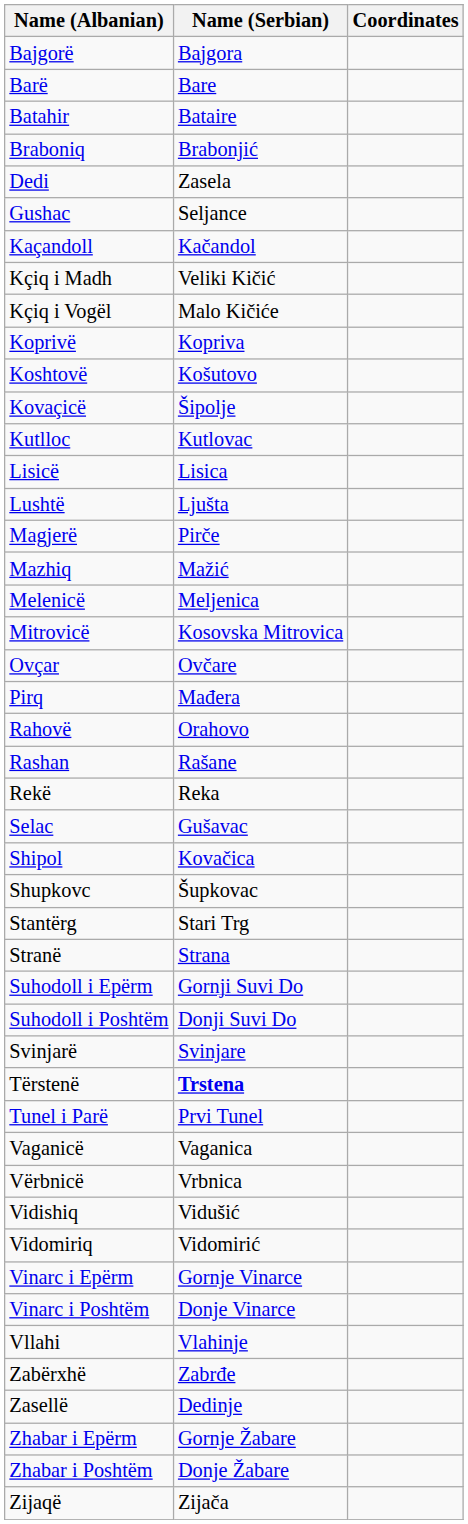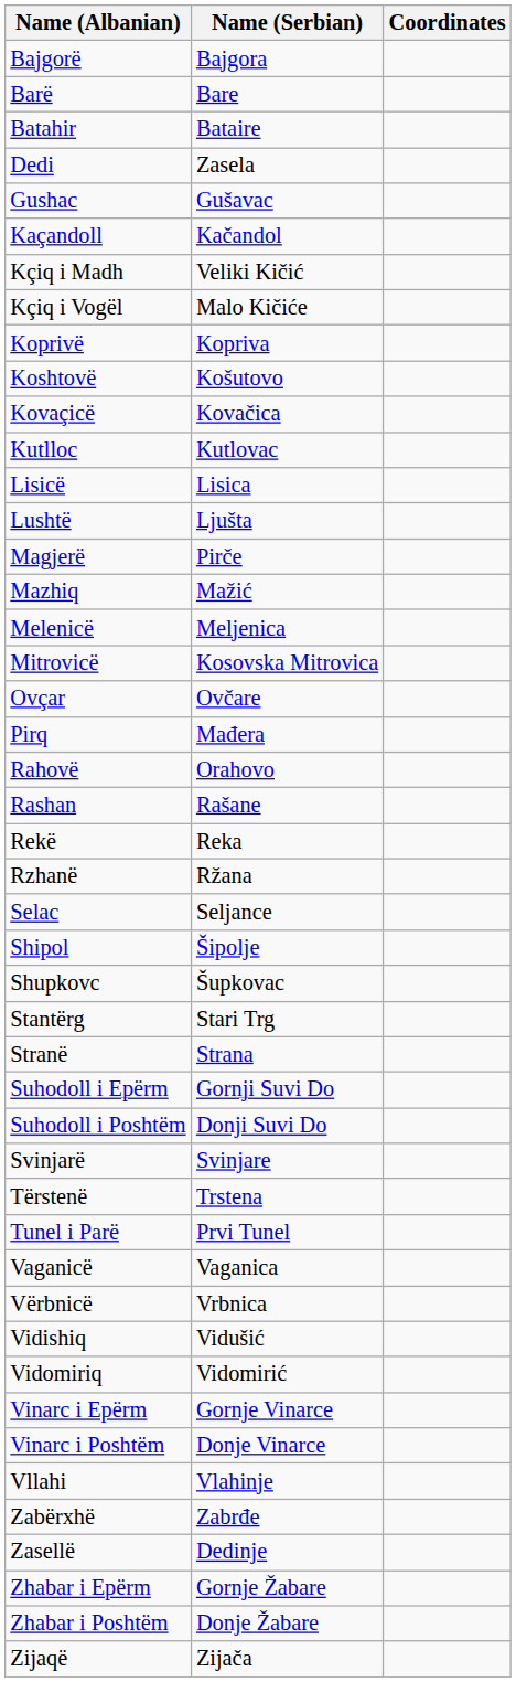 <table class="wikitable sortable">
 <tr>
 <th>Name (Albanian)</th>
 <th>Name (Serbian)</th>
 <th>Coordinates</th>
 </tr>
 <tr>
 <td><a href='#'>Bajgorë</a></td>
 <td><a href='#'>Bajgora</a></td>
 <td></td>
 </tr>
 <tr>
 <td><a href='#'>Barë</a></td>
 <td><a href='#'>Bare</a></td>
 <td></td>
 </tr>
 <tr>
 <td><a href='#'>Batahir</a></td>
 <td><a href='#'>Bataire</a></td>
 <td></td>
 </tr>
 <tr>
-<td><a href='#'>Braboniq</a></td>
-<td><a href='#'>Brabonjić</a></td>
-<td></td>
-</tr>
-<tr>
 <td><a href='#'>Dedi</a></td>
 <td>Zasela</td>
 <td></td>
 </tr>
 <tr>
 <td><a href='#'>Gushac</a></td>
-<td>Seljance</td>
+<td><a href='#'>Gušavac</a></td>
 <td></td>
 </tr>
 <tr>
 <td><a href='#'>Kaçandoll</a></td>
 <td><a href='#'>Kačandol</a></td>
 <td></td>
 </tr>
 <tr>
 <td>Kçiq i Madh</td>
 <td>Veliki Kičić</td>
 <td></td>
 </tr>
 <tr>
 <td>Kçiq i Vogël</td>
 <td>Malo Kičiće</td>
 <td></td>
 </tr>
 <tr>
 <td><a href='#'>Koprivë</a></td>
 <td><a href='#'>Kopriva</a></td>
 <td></td>
 </tr>
 <tr>
 <td><a href='#'>Koshtovë</a></td>
 <td><a href='#'>Košutovo</a></td>
 <td></td>
 </tr>
 <tr>
 <td><a href='#'>Kovaçicë</a></td>
-<td><a href='#'>Šipolje</a></td>
+<td><a href='#'>Kovačica</a></td>
 <td></td>
 </tr>
 <tr>
 <td><a href='#'>Kutlloc</a></td>
 <td><a href='#'>Kutlovac</a></td>
 <td></td>
 </tr>
 <tr>
 <td><a href='#'>Lisicë</a></td>
 <td><a href='#'>Lisica</a></td>
 <td></td>
 </tr>
 <tr>
 <td><a href='#'>Lushtë</a></td>
 <td><a href='#'>Ljušta</a></td>
 <td></td>
 </tr>
 <tr>
 <td><a href='#'>Magjerë</a></td>
 <td><a href='#'>Pirče</a></td>
 <td></td>
 </tr>
 <tr>
 <td><a href='#'>Mazhiq</a></td>
 <td><a href='#'>Mažić</a></td>
 <td></td>
 </tr>
 <tr>
 <td><a href='#'>Melenicë</a></td>
 <td><a href='#'>Meljenica</a></td>
 <td></td>
 </tr>
 <tr>
 <td><a href='#'>Mitrovicë</a></td>
 <td><a href='#'>Kosovska Mitrovica</a></td>
 <td></td>
 </tr>
 <tr>
 <td><a href='#'>Ovçar</a></td>
 <td><a href='#'>Ovčare</a></td>
 <td></td>
 </tr>
 <tr>
 <td><a href='#'>Pirq</a></td>
 <td><a href='#'>Mađera</a></td>
 <td></td>
 </tr>
 <tr>
 <td><a href='#'>Rahovë</a></td>
 <td><a href='#'>Orahovo</a></td>
 <td></td>
 </tr>
 <tr>
 <td><a href='#'>Rashan</a></td>
 <td><a href='#'>Rašane</a></td>
 <td></td>
 </tr>
 <tr>
 <td>Rekë</td>
 <td>Reka</td>
 <td></td>
 </tr>
 <tr>
+<td>Rzhanë</td>
+<td>Ržana</td>
+<td></td>
+</tr>
+<tr>
 <td><a href='#'>Selac</a></td>
-<td><a href='#'>Gušavac</a></td>
+<td>Seljance</td>
 <td></td>
 </tr>
 <tr>
 <td><a href='#'>Shipol</a></td>
-<td><a href='#'>Kovačica</a></td>
+<td><a href='#'>Šipolje</a></td>
 <td></td>
 </tr>
 <tr>
 <td>Shupkovc</td>
 <td>Šupkovac</td>
 <td></td>
 </tr>
 <tr>
 <td>Stantërg</td>
 <td>Stari Trg</td>
 <td></td>
 </tr>
 <tr>
 <td>Stranë</td>
 <td><a href='#'>Strana</a></td>
 <td></td>
 </tr>
 <tr>
 <td><a href='#'>Suhodoll i Epërm</a></td>
 <td><a href='#'>Gornji Suvi Do</a></td>
 <td></td>
 </tr>
 <tr>
 <td><a href='#'>Suhodoll i Poshtëm</a></td>
 <td><a href='#'>Donji Suvi Do</a></td>
 <td></td>
 </tr>
 <tr>
 <td>Svinjarë</td>
 <td><a href='#'>Svinjare</a></td>
 <td></td>
 </tr>
 <tr>
 <td>Tërstenë</td>
-<td><strong><a href='#'>Trstena</a></strong></td>
+<td><a href='#'>Trstena</a></td>
 <td></td>
 </tr>
 <tr>
 <td><a href='#'>Tunel i Parë</a></td>
 <td><a href='#'>Prvi Tunel</a></td>
 <td></td>
 </tr>
 <tr>
 <td>Vaganicë</td>
 <td>Vaganica</td>
 <td></td>
 </tr>
 <tr>
 <td>Vërbnicë</td>
 <td>Vrbnica</td>
 <td></td>
 </tr>
 <tr>
 <td>Vidishiq</td>
 <td>Vidušić</td>
 <td></td>
 </tr>
 <tr>
 <td>Vidomiriq</td>
 <td>Vidomirić</td>
 <td></td>
 </tr>
 <tr>
 <td><a href='#'>Vinarc i Epërm</a></td>
 <td><a href='#'>Gornje Vinarce</a></td>
 <td></td>
 </tr>
 <tr>
 <td><a href='#'>Vinarc i Poshtëm</a></td>
 <td><a href='#'>Donje Vinarce</a></td>
 <td></td>
 </tr>
 <tr>
 <td>Vllahi</td>
 <td><a href='#'>Vlahinje</a></td>
 <td></td>
 </tr>
 <tr>
 <td>Zabërxhë</td>
 <td><a href='#'>Zabrđe</a></td>
 <td></td>
 </tr>
 <tr>
 <td>Zasellë</td>
 <td><a href='#'>Dedinje</a></td>
 <td></td>
 </tr>
 <tr>
 <td><a href='#'>Zhabar i Epërm</a></td>
 <td><a href='#'>Gornje Žabare</a></td>
 <td></td>
 </tr>
 <tr>
 <td><a href='#'>Zhabar i Poshtëm</a></td>
 <td><a href='#'>Donje Žabare</a></td>
 <td></td>
 </tr>
 <tr>
 <td>Zijaqë</td>
 <td>Zijača</td>
 <td></td>
 </tr>
 </table>
